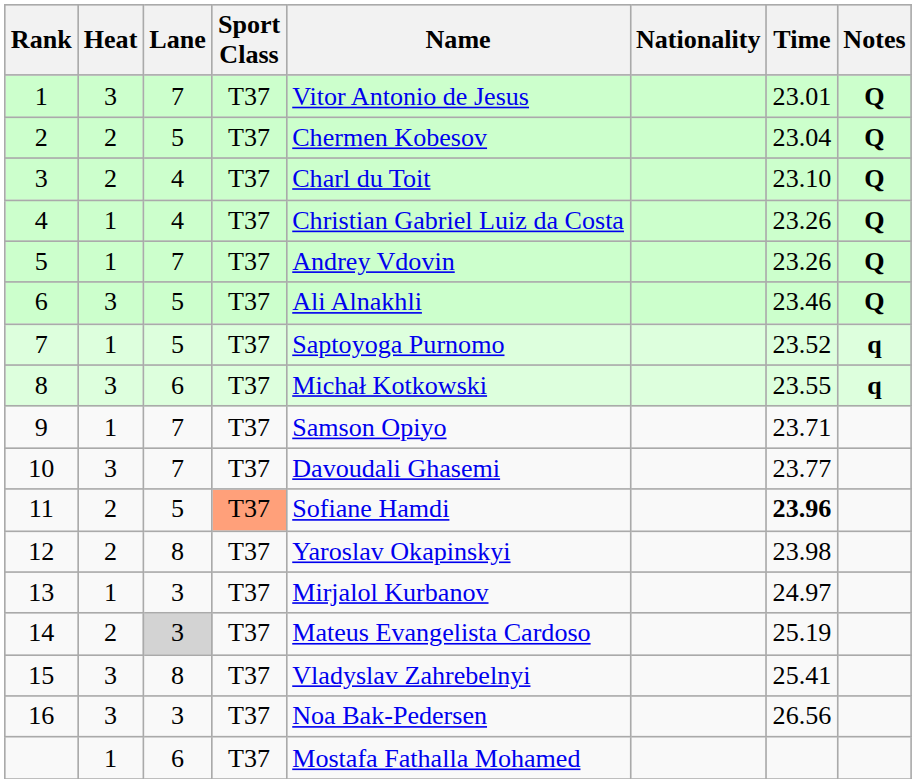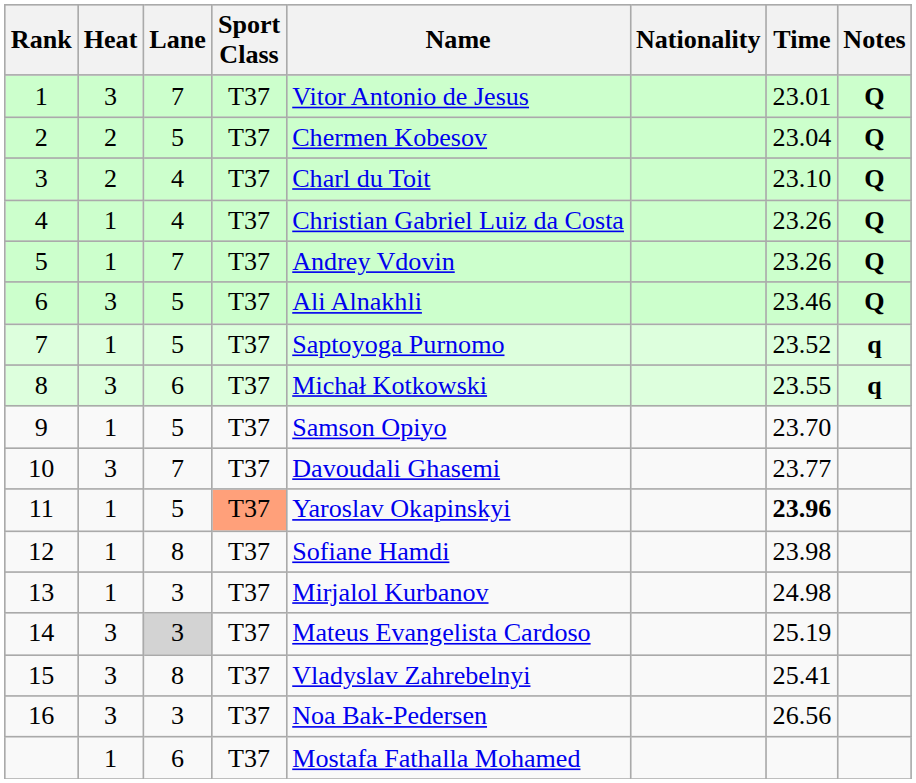 <table class="wikitable sortable" style="text-align:center">
 <tr>
 <th>Rank</th>
 <th>Heat</th>
 <th>Lane</th>
 <th>Sport<br>Class</th>
 <th>Name</th>
 <th>Nationality</th>
 <th>Time</th>
 <th>Notes</th>
 </tr>
 <tr bgcolor=ccffcc>
 <td>1</td>
 <td>3</td>
 <td>7</td>
 <td>T37</td>
 <td align=left><a href='#'>Vitor Antonio de Jesus</a></td>
 <td align=left></td>
 <td>23.01</td>
 <td><strong>Q</strong></td>
 </tr>
 <tr bgcolor=ccffcc>
 <td>2</td>
 <td>2</td>
 <td>5</td>
 <td>T37</td>
 <td align=left><a href='#'>Chermen Kobesov</a></td>
 <td align=left></td>
 <td>23.04</td>
 <td><strong>Q</strong></td>
 </tr>
 <tr bgcolor=ccffcc>
 <td>3</td>
 <td>2</td>
 <td>4</td>
 <td>T37</td>
 <td align=left><a href='#'>Charl du Toit</a></td>
 <td align=left></td>
 <td>23.10</td>
 <td><strong>Q</strong></td>
 </tr>
 <tr bgcolor=ccffcc>
 <td>4</td>
 <td>1</td>
 <td>4</td>
 <td>T37</td>
 <td align=left><a href='#'>Christian Gabriel Luiz da Costa</a></td>
 <td align=left></td>
 <td>23.26</td>
 <td><strong>Q</strong></td>
 </tr>
 <tr bgcolor=ccffcc>
 <td>5</td>
 <td>1</td>
 <td>7</td>
 <td>T37</td>
 <td align=left><a href='#'>Andrey Vdovin</a></td>
 <td align=left></td>
 <td>23.26</td>
 <td><strong>Q</strong></td>
 </tr>
 <tr bgcolor=ccffcc>
 <td>6</td>
 <td>3</td>
 <td>5</td>
 <td>T37</td>
 <td align=left><a href='#'>Ali Alnakhli</a></td>
 <td align=left></td>
 <td>23.46</td>
 <td><strong>Q</strong></td>
 </tr>
 <tr bgcolor=ddffdd>
 <td>7</td>
 <td>1</td>
 <td>5</td>
 <td>T37</td>
 <td align=left><a href='#'>Saptoyoga Purnomo</a></td>
 <td align=left></td>
 <td>23.52</td>
 <td><strong>q</strong></td>
 </tr>
 <tr bgcolor=ddffdd>
 <td>8</td>
 <td>3</td>
 <td>6</td>
 <td>T37</td>
 <td align=left><a href='#'>Michał Kotkowski</a></td>
 <td align=left></td>
 <td>23.55</td>
 <td><strong>q</strong></td>
 </tr>
 <tr>
 <td>9</td>
 <td>1</td>
-<td>7</td>
+<td>5</td>
 <td>T37</td>
 <td align=left><a href='#'>Samson Opiyo</a></td>
 <td align=left></td>
-<td>23.71</td>
+<td>23.70</td>
 <td></td>
 </tr>
 <tr>
 <td>10</td>
 <td>3</td>
 <td>7</td>
 <td>T37</td>
 <td align=left><a href='#'>Davoudali Ghasemi</a></td>
 <td align=left></td>
 <td>23.77</td>
 <td></td>
 </tr>
 <tr>
 <td>11</td>
-<td>2</td>
+<td>1</td>
 <td>5</td>
 <td style="background: lightsalmon;">T37</td>
-<td align=left><a href='#'>Sofiane Hamdi</a></td>
+<td align=left><a href='#'>Yaroslav Okapinskyi</a></td>
 <td align=left></td>
 <td><strong>23.96</strong></td>
 <td></td>
 </tr>
 <tr>
 <td>12</td>
-<td>2</td>
+<td>1</td>
 <td>8</td>
 <td>T37</td>
-<td align=left><a href='#'>Yaroslav Okapinskyi</a></td>
+<td align=left><a href='#'>Sofiane Hamdi</a></td>
 <td align=left></td>
 <td>23.98</td>
 <td></td>
 </tr>
 <tr>
 <td>13</td>
 <td>1</td>
 <td>3</td>
 <td>T37</td>
 <td align=left><a href='#'>Mirjalol Kurbanov</a></td>
 <td align=left></td>
-<td>24.97</td>
+<td>24.98</td>
 <td></td>
 </tr>
 <tr>
 <td>14</td>
-<td>2</td>
+<td>3</td>
 <td style="background: lightgrey;">3</td>
 <td>T37</td>
 <td align=left><a href='#'>Mateus Evangelista Cardoso</a></td>
 <td align=left></td>
 <td>25.19</td>
 <td></td>
 </tr>
 <tr>
 <td>15</td>
 <td>3</td>
 <td>8</td>
 <td>T37</td>
 <td align=left><a href='#'>Vladyslav Zahrebelnyi</a></td>
 <td align=left></td>
 <td>25.41</td>
 <td></td>
 </tr>
 <tr>
 <td>16</td>
 <td>3</td>
 <td>3</td>
 <td>T37</td>
 <td align=left><a href='#'>Noa Bak-Pedersen</a></td>
 <td align=left></td>
 <td>26.56</td>
 <td></td>
 </tr>
 <tr>
 <td></td>
 <td>1</td>
 <td>6</td>
 <td>T37</td>
 <td align=left><a href='#'>Mostafa Fathalla Mohamed</a></td>
 <td align=left></td>
 <td></td>
 </tr>
 </table>
